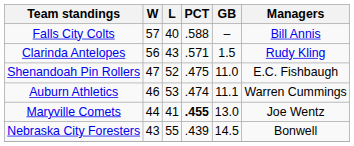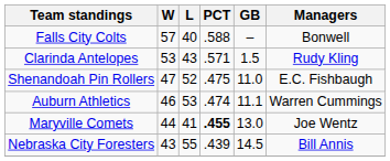 <table class="wikitable">
 <tr>
 <th>Team standings</th>
 <th>W</th>
 <th>L</th>
 <th>PCT</th>
 <th>GB</th>
 <th>Managers</th>
 </tr>
 <tr align=center>
 <td><a href='#'>Falls City Colts</a></td>
 <td>57</td>
 <td>40</td>
 <td>.588</td>
 <td>–</td>
-<td><a href='#'>Bill Annis</a></td>
+<td>Bonwell</td>
 </tr>
 <tr align=center>
 <td><a href='#'>Clarinda Antelopes</a></td>
-<td>56</td>
+<td>53</td>
 <td>43</td>
 <td>.571</td>
 <td>1.5</td>
 <td><a href='#'>Rudy Kling</a></td>
 </tr>
 <tr align=center>
 <td><a href='#'>Shenandoah Pin Rollers</a></td>
 <td>47</td>
 <td>52</td>
 <td>.475</td>
 <td>11.0</td>
 <td>E.C. Fishbaugh</td>
 </tr>
 <tr align=center>
 <td><a href='#'>Auburn Athletics</a></td>
 <td>46</td>
 <td>53</td>
 <td>.474</td>
 <td>11.1</td>
 <td>Warren Cummings</td>
 </tr>
 <tr align=center>
 <td><a href='#'>Maryville Comets</a></td>
 <td>44</td>
 <td>41</td>
 <td><strong>.455</strong></td>
 <td>13.0</td>
 <td>Joe Wentz</td>
 </tr>
 <tr align=center>
 <td><a href='#'>Nebraska City Foresters</a></td>
 <td>43</td>
 <td>55</td>
 <td>.439</td>
 <td>14.5</td>
-<td>Bonwell</td>
+<td><a href='#'>Bill Annis</a></td>
 </tr>
 <tr align=center>
 </tr>
 </table>
